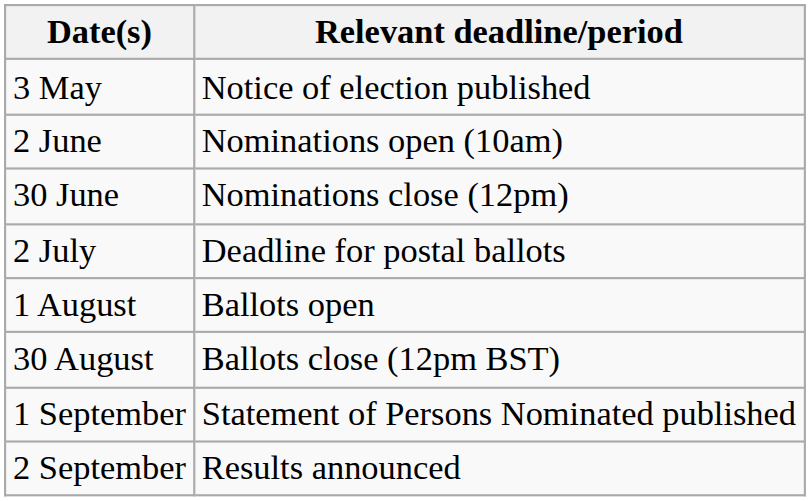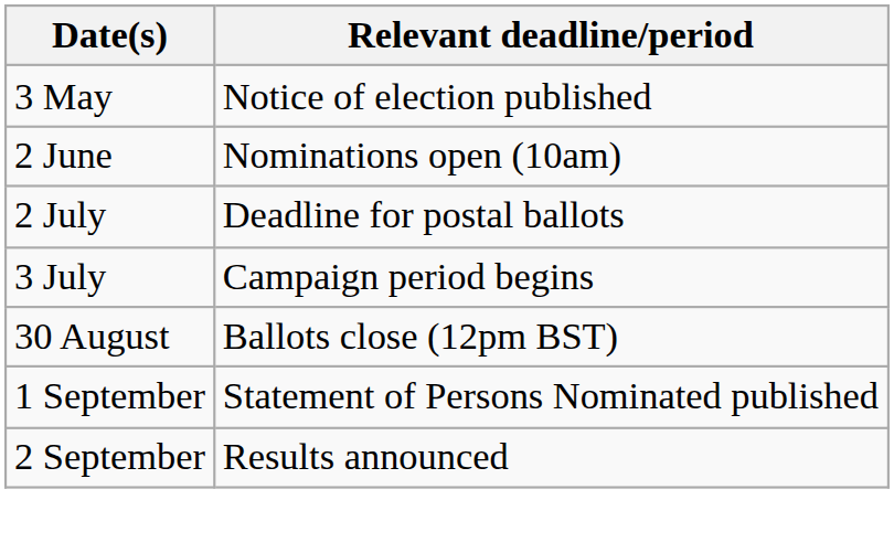 <table class="wikitable">
 <tr>
 <th>Date(s)</th>
 <th>Relevant deadline/period</th>
 </tr>
 <tr>
 <td>3 May</td>
 <td>Notice of election published</td>
 </tr>
 <tr>
 <td>2 June</td>
 <td>Nominations open (10am)</td>
 </tr>
 <tr>
-<td>30 June</td>
-<td>Nominations close (12pm)</td>
-</tr>
-<tr>
 <td>2 July</td>
 <td>Deadline for postal ballots</td>
 </tr>
 <tr>
-<td>1 August</td>
-<td>Ballots open</td>
+<td>3 July</td>
+<td>Campaign period begins</td>
 </tr>
 <tr>
 <td>30 August</td>
 <td>Ballots close (12pm BST)</td>
 </tr>
 <tr>
 <td>1 September</td>
 <td>Statement of Persons Nominated published</td>
 </tr>
 <tr>
 <td>2 September</td>
 <td>Results announced</td>
 </tr>
 </table>
